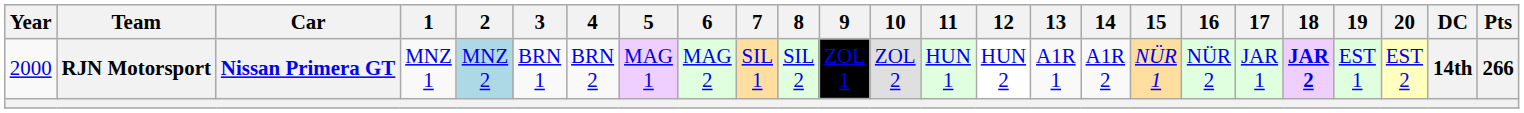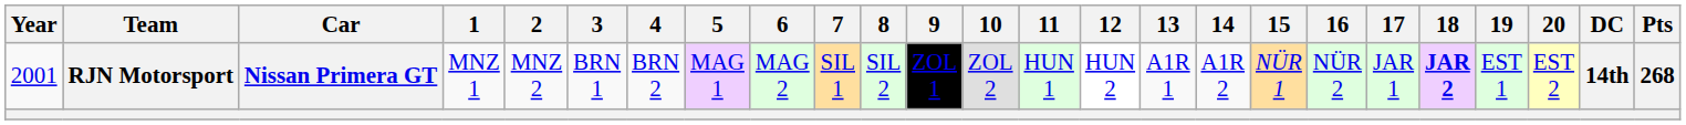 <table class="wikitable" style="text-align:center; font-size:85%">
 <tr>
 <th>Year</th>
 <th>Team</th>
 <th>Car</th>
 <th>1</th>
 <th>2</th>
 <th>3</th>
 <th>4</th>
 <th>5</th>
 <th>6</th>
 <th>7</th>
 <th>8</th>
 <th>9</th>
 <th>10</th>
 <th>11</th>
 <th>12</th>
 <th>13</th>
 <th>14</th>
 <th>15</th>
 <th>16</th>
 <th>17</th>
 <th>18</th>
 <th>19</th>
 <th>20</th>
 <th>DC</th>
 <th>Pts</th>
 </tr>
 <tr>
-<td><a href='#'>2000</a></td>
+<td><a href='#'>2001</a></td>
 <th nowrap> RJN Motorsport</th>
 <th nowrap><a href='#'>Nissan Primera GT</a></th>
 <td><a href='#'>MNZ<br>1</a></td>
-<td style="background: lightblue;"><a href='#'>MNZ<br>2</a></td>
+<td><a href='#'>MNZ<br>2</a></td>
 <td><a href='#'>BRN<br>1</a></td>
 <td><a href='#'>BRN<br>2</a></td>
 <td style="background:#EFCFFF;"><a href='#'>MAG<br>1</a><br></td>
 <td style="background:#DFFFDF;"><a href='#'>MAG<br>2</a><br></td>
 <td style="background:#FFDF9F;"><a href='#'>SIL<br>1</a><br></td>
 <td style="background:#DFFFDF;"><a href='#'>SIL<br>2</a><br></td>
 <td style="background:#000000; color:white"><a href='#'><span>ZOL<br>1</span></a><br></td>
 <td style="background:#DFDFDF;"><a href='#'>ZOL<br>2</a><br></td>
 <td style="background:#DFFFDF;"><a href='#'>HUN<br>1</a><br></td>
 <td style="background:#FFFFFF;"><a href='#'>HUN<br>2</a><br></td>
 <td><a href='#'>A1R<br>1</a></td>
 <td><a href='#'>A1R<br>2</a></td>
 <td style="background:#FFDF9F;"><em><a href='#'>NÜR<br>1</a></em><br></td>
 <td style="background:#DFFFDF;"><a href='#'>NÜR<br>2</a><br></td>
 <td style="background:#DFFFDF;"><a href='#'>JAR<br>1</a><br></td>
 <td style="background:#EFCFFF;"><strong><a href='#'>JAR<br>2</a><br></strong></td>
 <td style="background:#DFFFDF;"><a href='#'>EST<br>1</a><br></td>
 <td style="background:#FFFFBF;"><a href='#'>EST<br>2</a><br></td>
 <th>14th</th>
-<th>266</th>
+<th>268</th>
 </tr>
 <tr>
 <th colspan="25"></th>
 </tr>
 </table>
